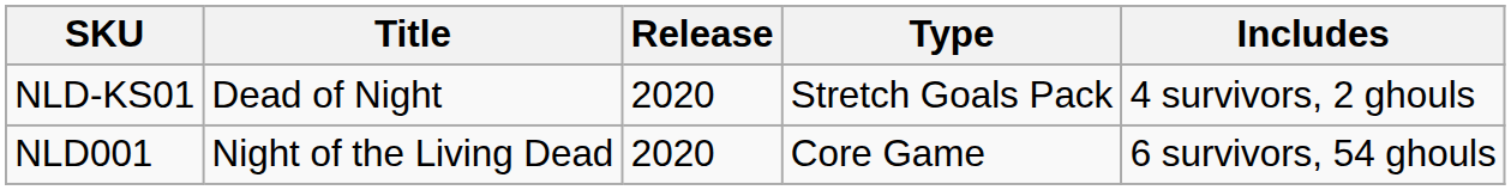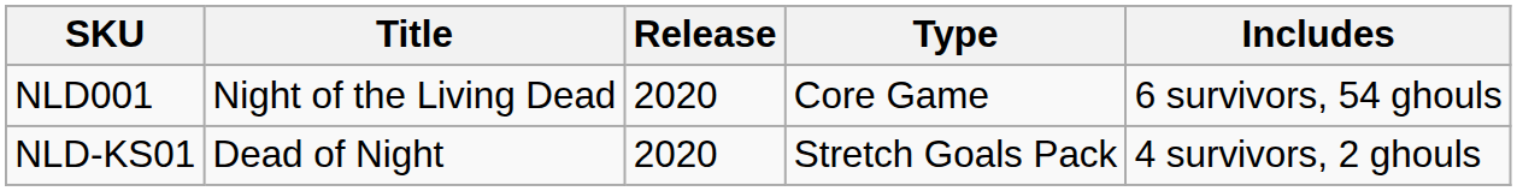 <table class="wikitable">
 <tr>
 <th>SKU</th>
 <th>Title</th>
 <th>Release</th>
 <th>Type</th>
 <th>Includes</th>
 </tr>
 <tr>
+<td>NLD001</td>
+<td>Night of the Living Dead</td>
+<td>2020</td>
+<td>Core Game</td>
+<td>6 survivors, 54 ghouls</td>
+</tr>
+<tr>
 <td>NLD-KS01</td>
 <td>Dead of Night</td>
 <td>2020</td>
 <td>Stretch Goals Pack</td>
 <td>4 survivors, 2 ghouls</td>
 </tr>
-<tr>
-<td>NLD001</td>
-<td>Night of the Living Dead</td>
-<td>2020</td>
-<td>Core Game</td>
-<td>6 survivors, 54 ghouls</td>
-</tr>
 </table>
